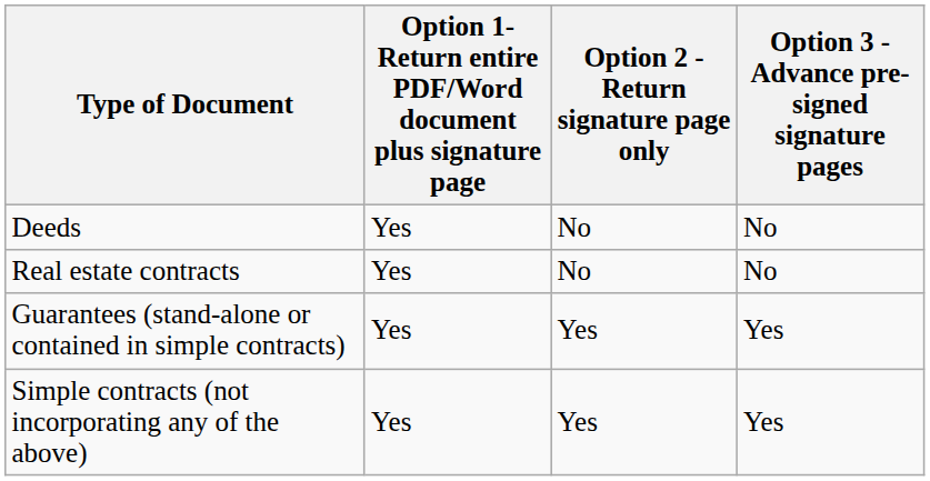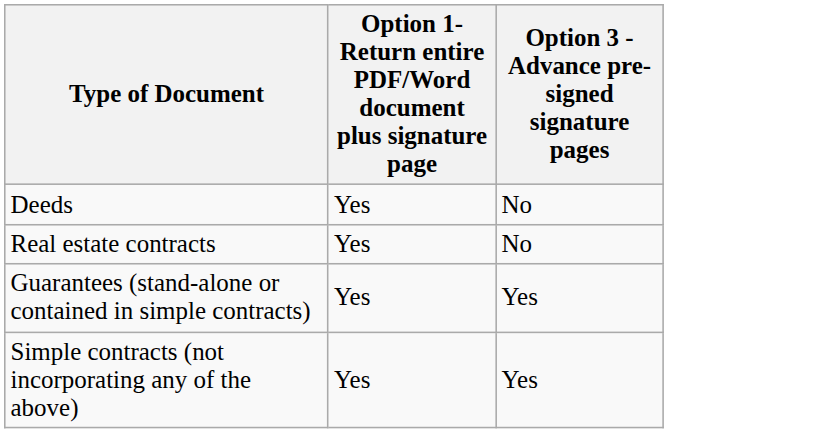 <table class="wikitable">
 <tr>
 <th scope="col" width="200px">Type of Document</th>
 <th scope="col" width="100px">Option 1- Return entire PDF/Word document plus signature page</th>
-<th scope="col" width="100px">Option 2 - Return signature page only</th>
 <th scope="col" width="100px">Option 3 - Advance pre-signed signature pages</th>
 </tr>
 <tr>
 <td>Deeds</td>
 <td>Yes</td>
 <td>No</td>
-<td>No</td>
 </tr>
 <tr>
 <td>Real estate contracts</td>
 <td>Yes</td>
 <td>No</td>
-<td>No</td>
 </tr>
 <tr>
 <td>Guarantees (stand-alone or contained in simple contracts)</td>
-<td>Yes</td>
 <td>Yes</td>
 <td>Yes</td>
 </tr>
 <tr>
 <td>Simple contracts (not incorporating any of the above)</td>
 <td>Yes</td>
 <td>Yes</td>
-<td>Yes</td>
 </tr>
 </table>
